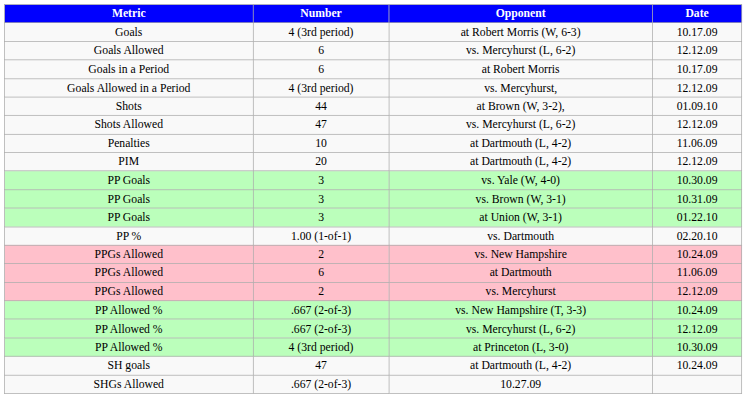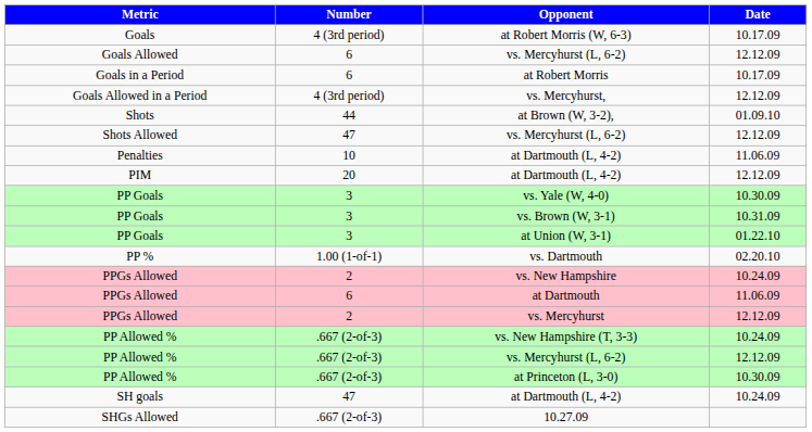 <table class="wikitable" style="width:80%;">
 <tr style="text-align:center; background:blue; color:#fff;">
 <td><strong>Metric</strong></td>
 <td><strong>Number</strong></td>
 <td><strong>Opponent</strong></td>
 <td><strong>Date</strong></td>
 </tr>
 <tr style="text-align:center;" bgcolor="">
 <td>Goals</td>
 <td>4 (3rd period)</td>
 <td>at Robert Morris (W, 6-3)</td>
 <td>10.17.09</td>
 </tr>
 <tr style="text-align:center;" bgcolor="">
 <td>Goals Allowed</td>
 <td>6</td>
 <td>vs. Mercyhurst (L, 6-2)</td>
 <td>12.12.09</td>
 </tr>
 <tr style="text-align:center;" bgcolor="">
 <td>Goals in a Period</td>
 <td>6</td>
 <td>at Robert Morris</td>
 <td>10.17.09</td>
 </tr>
 <tr style="text-align:center;" bgcolor="">
 <td>Goals Allowed in a Period</td>
 <td>4 (3rd period)</td>
 <td>vs. Mercyhurst,</td>
 <td>12.12.09</td>
 </tr>
 <tr style="text-align:center;" bgcolor="">
 <td>Shots</td>
 <td>44</td>
 <td>at Brown (W, 3-2),</td>
 <td>01.09.10</td>
 </tr>
 <tr style="text-align:center;" bgcolor="">
 <td>Shots Allowed</td>
 <td>47</td>
 <td>vs. Mercyhurst (L, 6-2)</td>
 <td>12.12.09</td>
 </tr>
 <tr style="text-align:center;" bgcolor="">
 <td>Penalties</td>
 <td>10</td>
 <td>at Dartmouth (L, 4-2)</td>
 <td>11.06.09</td>
 </tr>
 <tr style="text-align:center;" bgcolor="">
 <td>PIM</td>
 <td>20</td>
 <td>at Dartmouth (L, 4-2)</td>
 <td>12.12.09</td>
 </tr>
 <tr style="text-align:center; background:#bfb;">
 <td>PP Goals</td>
 <td>3</td>
 <td>vs. Yale (W, 4-0)</td>
 <td>10.30.09</td>
 </tr>
 <tr style="text-align:center; background:#bfb;">
 <td>PP Goals</td>
 <td>3</td>
 <td>vs. Brown (W, 3-1)</td>
 <td>10.31.09</td>
 </tr>
 <tr style="text-align:center; background:#bfb;">
 <td>PP Goals</td>
 <td>3</td>
 <td>at Union (W, 3-1)</td>
 <td>01.22.10</td>
 </tr>
 <tr style="text-align:center;" bgcolor="">
 <td>PP %</td>
 <td>1.00 (1-of-1)</td>
 <td>vs. Dartmouth</td>
 <td>02.20.10</td>
 </tr>
 <tr style="text-align:center; background:pink;">
 <td>PPGs Allowed</td>
 <td>2</td>
 <td>vs. New Hampshire</td>
 <td>10.24.09</td>
 </tr>
 <tr style="text-align:center; background:pink;">
 <td>PPGs Allowed</td>
 <td>6</td>
 <td>at Dartmouth</td>
 <td>11.06.09</td>
 </tr>
 <tr style="text-align:center; background:pink;">
 <td>PPGs Allowed</td>
 <td>2</td>
 <td>vs. Mercyhurst</td>
 <td>12.12.09</td>
 </tr>
 <tr style="text-align:center; background:#bfb;">
 <td>PP Allowed %</td>
 <td>.667 (2-of-3)</td>
 <td>vs. New Hampshire (T, 3-3)</td>
 <td>10.24.09</td>
 </tr>
 <tr style="text-align:center; background:#bfb;">
 <td>PP Allowed %</td>
 <td>.667 (2-of-3)</td>
 <td>vs. Mercyhurst (L, 6-2)</td>
 <td>12.12.09</td>
 </tr>
 <tr style="text-align:center; background:#bfb;">
 <td>PP Allowed %</td>
-<td>4 (3rd period)</td>
+<td>.667 (2-of-3)</td>
 <td>at Princeton (L, 3-0)</td>
 <td>10.30.09</td>
 </tr>
 <tr style="text-align:center;" bgcolor="">
 <td>SH goals</td>
 <td>47</td>
 <td>at Dartmouth (L, 4-2)</td>
 <td>10.24.09</td>
 </tr>
 <tr style="text-align:center;" bgcolor="">
 <td>SHGs Allowed</td>
 <td>.667 (2-of-3)</td>
 <td>10.27.09</td>
 </tr>
 </table>
